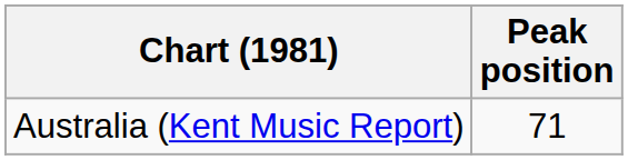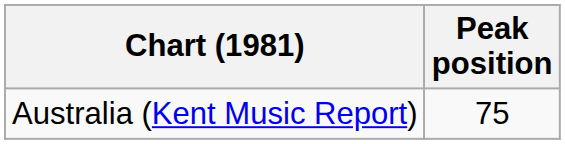 <table class="wikitable">
 <tr>
 <th>Chart (1981)</th>
 <th>Peak<br>position</th>
 </tr>
 <tr>
 <td>Australia (<a href='#'>Kent Music Report</a>)</td>
-<td style="text-align:center;">71</td>
+<td style="text-align:center;">75</td>
 </tr>
 </table>
